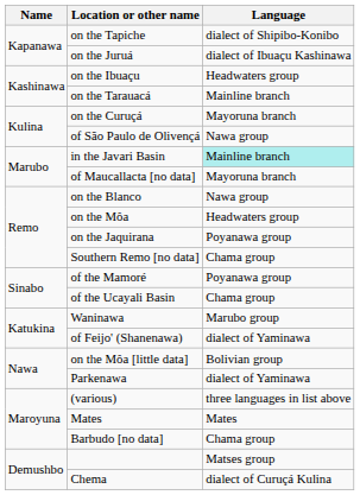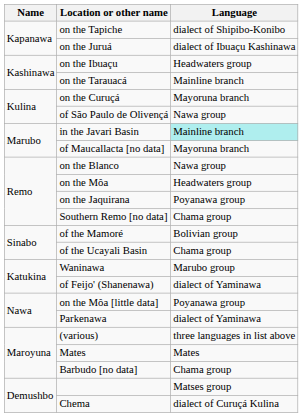 <table class=wikitable>
 <tr>
 <th>Name</th>
 <th>Location or other name</th>
 <th>Language</th>
 </tr>
 <tr>
 <td rowspan=2>Kapanawa</td>
 <td>on the Tapiche</td>
 <td>dialect of Shipibo-Konibo</td>
 </tr>
 <tr>
 <td>on the Juruá</td>
 <td>dialect of Ibuaçu Kashinawa</td>
 </tr>
 <tr>
 <td rowspan=2>Kashinawa</td>
 <td>on the Ibuaçu</td>
 <td>Headwaters group</td>
 </tr>
 <tr>
 <td>on the Tarauacá</td>
 <td>Mainline branch</td>
 </tr>
 <tr>
 <td rowspan=2>Kulina</td>
 <td>on the Curuçá</td>
 <td>Mayoruna branch</td>
 </tr>
 <tr>
 <td>of São Paulo de Olivençá</td>
 <td>Nawa group</td>
 </tr>
 <tr>
 <td rowspan=2>Marubo</td>
 <td>in the Javari Basin</td>
 <td style="background: paleturquoise;">Mainline branch</td>
 </tr>
 <tr>
 <td>of Maucallacta [no data]</td>
 <td>Mayoruna branch</td>
 </tr>
 <tr>
 <td rowspan=4>Remo</td>
 <td>on the Blanco</td>
 <td>Nawa group</td>
 </tr>
 <tr>
 <td>on the Môa</td>
 <td>Headwaters group</td>
 </tr>
 <tr>
 <td>on the Jaquirana</td>
 <td>Poyanawa group</td>
 </tr>
 <tr>
 <td>Southern Remo [no data]</td>
 <td>Chama group</td>
 </tr>
 <tr>
 <td rowspan=2>Sinabo</td>
 <td>of the Mamoré</td>
-<td>Poyanawa group</td>
+<td>Bolivian group</td>
 </tr>
 <tr>
 <td>of the Ucayali Basin</td>
 <td>Chama group</td>
 </tr>
 <tr>
 <td rowspan=2>Katukina</td>
 <td>Waninawa</td>
 <td>Marubo group</td>
 </tr>
 <tr>
 <td>of Feijo' (Shanenawa)</td>
 <td>dialect of Yaminawa</td>
 </tr>
 <tr>
 <td rowspan=2>Nawa</td>
 <td>on the Môa [little data]</td>
-<td>Bolivian group</td>
+<td>Poyanawa group</td>
 </tr>
 <tr>
 <td>Parkenawa</td>
 <td>dialect of Yaminawa</td>
 </tr>
 <tr>
 <td rowspan=3>Maroyuna</td>
 <td>(various)</td>
 <td>three languages in list above</td>
 </tr>
 <tr>
 <td>Mates</td>
 <td>Mates</td>
 </tr>
 <tr>
 <td>Barbudo [no data]</td>
 <td>Chama group</td>
 </tr>
 <tr>
 <td rowspan=2>Demushbo</td>
 <td></td>
 <td>Matses group</td>
 </tr>
 <tr>
 <td>Chema</td>
 <td>dialect of Curuçá Kulina</td>
 </tr>
 </table>
